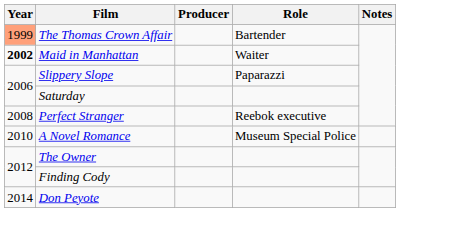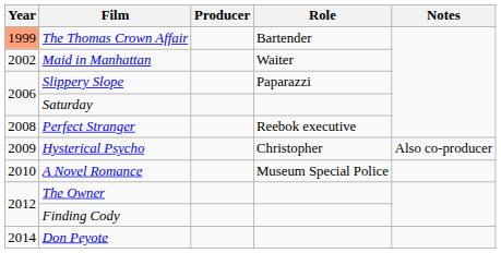 <table class="wikitable">
 <tr>
 <th>Year</th>
 <th>Film</th>
 <th>Producer</th>
 <th>Role</th>
 <th>Notes</th>
 </tr>
 <tr>
 <td style="background: lightsalmon;">1999</td>
 <td><em><a href='#'>The Thomas Crown Affair</a></em></td>
 <td></td>
 <td>Bartender</td>
 </tr>
 <tr>
-<td><strong>2002</strong></td>
+<td>2002</td>
 <td><em><a href='#'>Maid in Manhattan</a></em></td>
 <td></td>
 <td>Waiter</td>
 </tr>
 <tr>
 <td rowspan=2>2006</td>
 <td><em><a href='#'>Slippery Slope </a></em></td>
 <td></td>
 <td>Paparazzi</td>
 </tr>
 <tr>
 <td><em>Saturday</em></td>
 <td></td>
 <td></td>
 </tr>
 <tr>
 <td>2008</td>
 <td><em><a href='#'>Perfect Stranger</a></em></td>
 <td></td>
 <td>Reebok executive</td>
+</tr>
+<tr>
+<td>2009</td>
+<td><em><a href='#'>Hysterical Psycho</a></em></td>
+<td></td>
+<td>Christopher</td>
+<td>Also co-producer</td>
 </tr>
 <tr>
 <td>2010</td>
 <td><em><a href='#'>A Novel Romance</a></em></td>
 <td></td>
 <td>Museum Special Police</td>
 <td></td>
 </tr>
 <tr>
 <td rowspan=2>2012</td>
 <td><em><a href='#'>The Owner</a></em></td>
 <td></td>
 <td></td>
 </tr>
 <tr>
 <td><em>Finding Cody</em></td>
 <td></td>
 <td></td>
 </tr>
 <tr>
 <td>2014</td>
 <td><em><a href='#'>Don Peyote</a></em></td>
 <td></td>
 <td></td>
 <td></td>
 </tr>
 </table>
